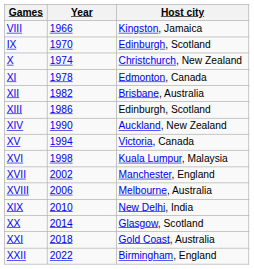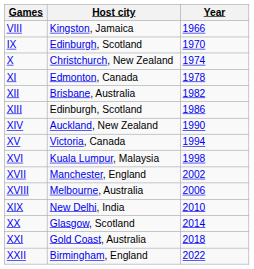 <table class=wikitable>
 <tr>
 <th width=60><u>Games</u></th>
+<th width=200><u>Host city</u></th>
 <th width=100><u>Year</u></th>
-<th width=200><u>Host city</u></th>
 </tr>
 <tr>
 <td><a href='#'>VIII</a></td>
+<td><a href='#'>Kingston</a>, Jamaica</td>
 <td><a href='#'>1966</a></td>
-<td><a href='#'>Kingston</a>, Jamaica</td>
 </tr>
 <tr>
 <td><a href='#'>IX</a></td>
+<td><a href='#'>Edinburgh</a>, Scotland</td>
 <td><a href='#'>1970</a></td>
-<td><a href='#'>Edinburgh</a>, Scotland</td>
 </tr>
 <tr>
 <td><a href='#'>X</a></td>
+<td><a href='#'>Christchurch</a>, New Zealand</td>
 <td><a href='#'>1974</a></td>
-<td><a href='#'>Christchurch</a>, New Zealand</td>
 </tr>
 <tr>
 <td><a href='#'>XI</a></td>
+<td><a href='#'>Edmonton</a>, Canada</td>
 <td><a href='#'>1978</a></td>
-<td><a href='#'>Edmonton</a>, Canada</td>
 </tr>
 <tr>
 <td><a href='#'>XII</a></td>
+<td><a href='#'>Brisbane</a>, Australia</td>
 <td><a href='#'>1982</a></td>
-<td><a href='#'>Brisbane</a>, Australia</td>
 </tr>
 <tr>
 <td><a href='#'>XIII</a></td>
+<td>Edinburgh, Scotland</td>
 <td><a href='#'>1986</a></td>
-<td>Edinburgh, Scotland</td>
 </tr>
 <tr>
 <td><a href='#'>XIV</a></td>
+<td><a href='#'>Auckland</a>, New Zealand</td>
 <td><a href='#'>1990</a></td>
-<td><a href='#'>Auckland</a>, New Zealand</td>
 </tr>
 <tr>
 <td><a href='#'>XV</a></td>
+<td><a href='#'>Victoria</a>, Canada</td>
 <td><a href='#'>1994</a></td>
-<td><a href='#'>Victoria</a>, Canada</td>
 </tr>
 <tr>
 <td><a href='#'>XVI</a></td>
+<td><a href='#'>Kuala Lumpur</a>, Malaysia</td>
 <td><a href='#'>1998</a></td>
-<td><a href='#'>Kuala Lumpur</a>, Malaysia</td>
 </tr>
 <tr>
 <td><a href='#'>XVII</a></td>
+<td><a href='#'>Manchester</a>, England</td>
 <td><a href='#'>2002</a></td>
-<td><a href='#'>Manchester</a>, England</td>
 </tr>
 <tr>
 <td><a href='#'>XVIII</a></td>
+<td><a href='#'>Melbourne</a>, Australia</td>
 <td><a href='#'>2006</a></td>
-<td><a href='#'>Melbourne</a>, Australia</td>
 </tr>
 <tr>
 <td><a href='#'>XIX</a></td>
+<td><a href='#'>New Delhi</a>, India</td>
 <td><a href='#'>2010</a></td>
-<td><a href='#'>New Delhi</a>, India</td>
 </tr>
 <tr>
 <td><a href='#'>XX</a></td>
+<td><a href='#'>Glasgow</a>, Scotland</td>
 <td><a href='#'>2014</a></td>
-<td><a href='#'>Glasgow</a>, Scotland</td>
 </tr>
 <tr>
 <td><a href='#'>XXI</a></td>
+<td><a href='#'>Gold Coast</a>, Australia</td>
 <td><a href='#'>2018</a></td>
-<td><a href='#'>Gold Coast</a>, Australia</td>
 </tr>
 <tr>
 <td><a href='#'>XXII</a></td>
+<td><a href='#'>Birmingham</a>, England</td>
 <td><a href='#'>2022</a></td>
-<td><a href='#'>Birmingham</a>, England</td>
 </tr>
 </table>
